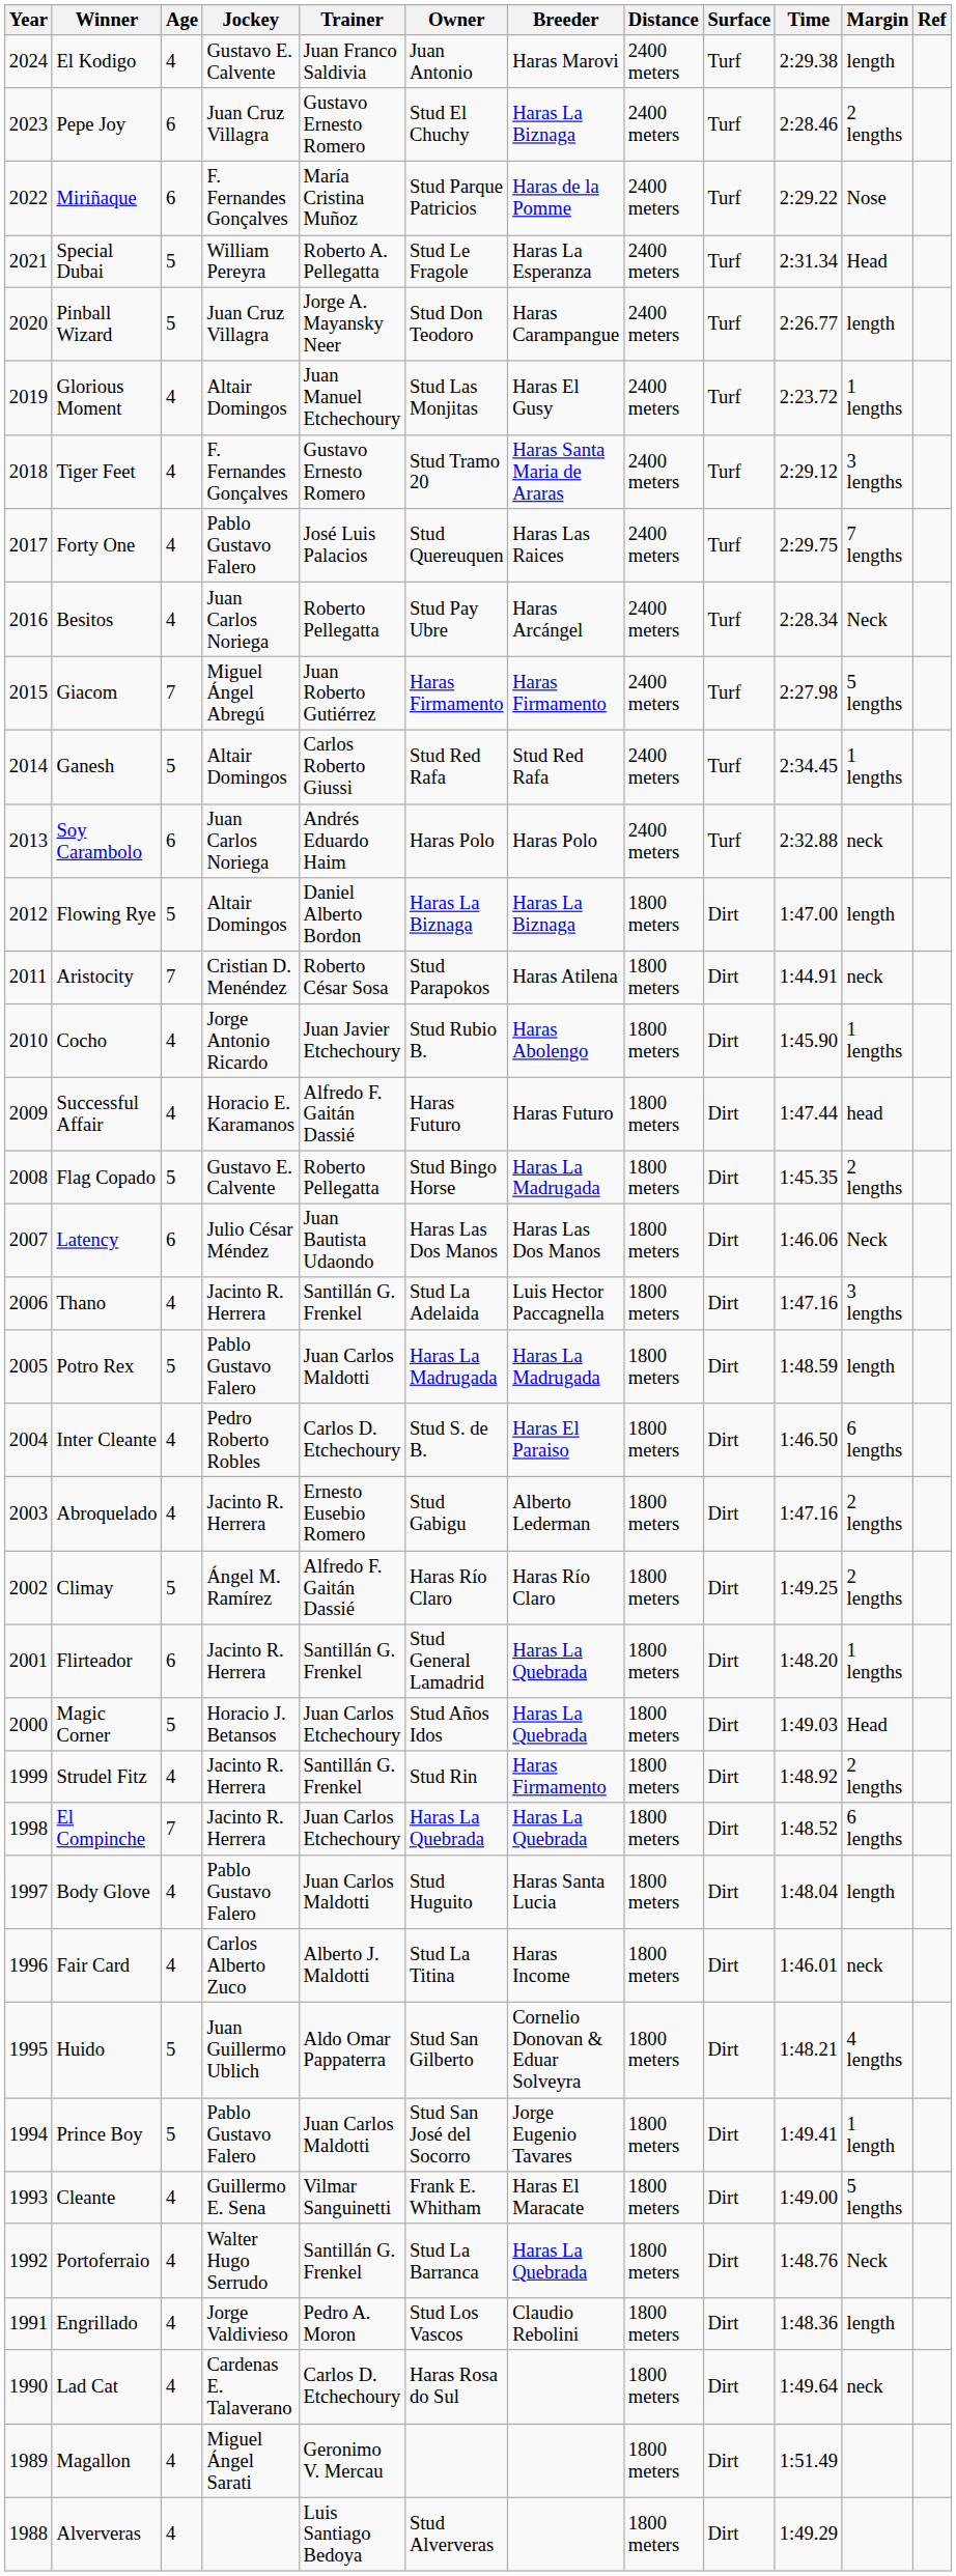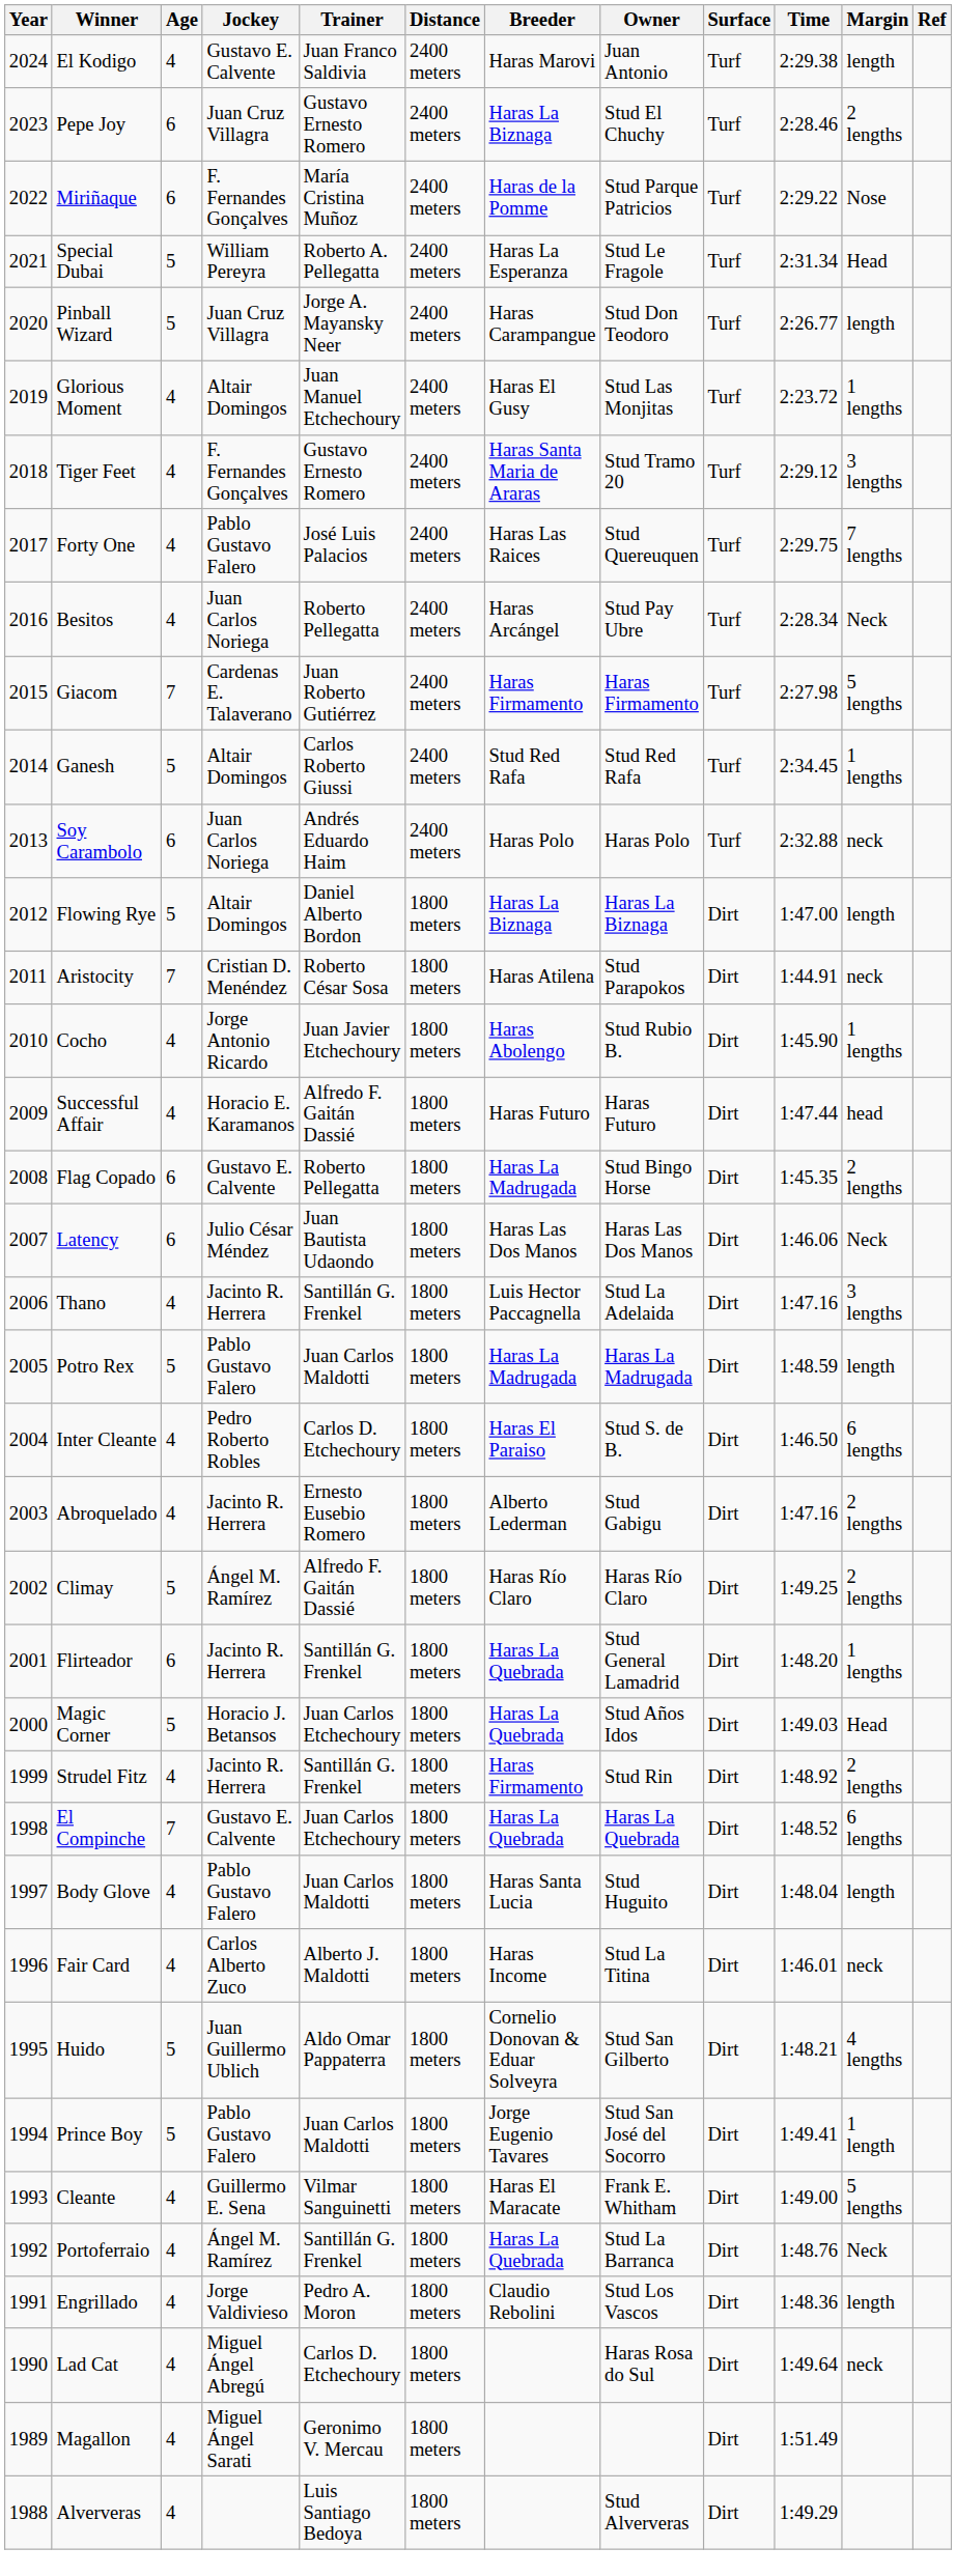 <table class="wikitable">
 <tr>
 <th>Year</th>
 <th>Winner</th>
 <th>Age</th>
 <th>Jockey</th>
 <th>Trainer</th>
+<th>Distance</th>
+<th>Breeder</th>
 <th>Owner</th>
-<th>Breeder</th>
-<th>Distance</th>
 <th>Surface</th>
 <th>Time</th>
 <th>Margin</th>
 <th>Ref</th>
 </tr>
 <tr>
 <td>2024</td>
 <td>El Kodigo</td>
 <td>4</td>
 <td>Gustavo E. Calvente</td>
 <td>Juan Franco Saldivia</td>
+<td>2400 meters</td>
+<td>Haras Marovi</td>
 <td>Juan Antonio</td>
-<td>Haras Marovi</td>
-<td>2400 meters</td>
 <td>Turf</td>
 <td>2:29.38</td>
 <td> length</td>
 <td></td>
 </tr>
 <tr>
 <td>2023</td>
 <td>Pepe Joy</td>
 <td>6</td>
 <td>Juan Cruz Villagra</td>
 <td>Gustavo Ernesto Romero</td>
+<td>2400 meters</td>
+<td><a href='#'>Haras La Biznaga</a></td>
 <td>Stud El Chuchy</td>
-<td><a href='#'>Haras La Biznaga</a></td>
-<td>2400 meters</td>
 <td>Turf</td>
 <td>2:28.46</td>
 <td>2 lengths</td>
 <td></td>
 </tr>
 <tr>
 <td>2022</td>
 <td><a href='#'>Miriñaque</a></td>
 <td>6</td>
 <td>F. Fernandes Gonçalves</td>
 <td>María Cristina Muñoz</td>
+<td>2400 meters</td>
+<td><a href='#'>Haras de la Pomme</a></td>
 <td>Stud Parque Patricios</td>
-<td><a href='#'>Haras de la Pomme</a></td>
-<td>2400 meters</td>
 <td>Turf</td>
 <td>2:29.22</td>
 <td>Nose</td>
 <td></td>
 </tr>
 <tr>
 <td>2021</td>
 <td>Special Dubai</td>
 <td>5</td>
 <td>William Pereyra</td>
 <td>Roberto A. Pellegatta</td>
+<td>2400 meters</td>
+<td>Haras La Esperanza</td>
 <td>Stud Le Fragole</td>
-<td>Haras La Esperanza</td>
-<td>2400 meters</td>
 <td>Turf</td>
 <td>2:31.34</td>
 <td>Head</td>
 <td></td>
 </tr>
 <tr>
 <td>2020</td>
 <td>Pinball Wizard</td>
 <td>5</td>
 <td>Juan Cruz Villagra</td>
 <td>Jorge A. Mayansky Neer</td>
+<td>2400 meters</td>
+<td>Haras Carampangue</td>
 <td>Stud Don Teodoro</td>
-<td>Haras Carampangue</td>
-<td>2400 meters</td>
 <td>Turf</td>
 <td>2:26.77</td>
 <td> length</td>
 <td></td>
 </tr>
 <tr>
 <td>2019</td>
 <td>Glorious Moment</td>
 <td>4</td>
 <td>Altair Domingos</td>
 <td>Juan Manuel Etchechoury</td>
+<td>2400 meters</td>
+<td>Haras El Gusy</td>
 <td>Stud Las Monjitas</td>
-<td>Haras El Gusy</td>
-<td>2400 meters</td>
 <td>Turf</td>
 <td>2:23.72</td>
 <td>1 lengths</td>
 <td></td>
 </tr>
 <tr>
 <td>2018</td>
 <td>Tiger Feet</td>
 <td>4</td>
 <td>F. Fernandes Gonçalves</td>
 <td>Gustavo Ernesto Romero</td>
+<td>2400 meters</td>
+<td><a href='#'>Haras Santa Maria de Araras</a></td>
 <td>Stud Tramo 20</td>
-<td><a href='#'>Haras Santa Maria de Araras</a></td>
-<td>2400 meters</td>
 <td>Turf</td>
 <td>2:29.12</td>
 <td>3 lengths</td>
 <td></td>
 </tr>
 <tr>
 <td>2017</td>
 <td>Forty One</td>
 <td>4</td>
 <td>Pablo Gustavo Falero</td>
 <td>José Luis Palacios</td>
+<td>2400 meters</td>
+<td>Haras Las Raices</td>
 <td>Stud Quereuquen</td>
-<td>Haras Las Raices</td>
-<td>2400 meters</td>
 <td>Turf</td>
 <td>2:29.75</td>
 <td>7 lengths</td>
 <td></td>
 </tr>
 <tr>
 <td>2016</td>
 <td>Besitos</td>
 <td>4</td>
 <td>Juan Carlos Noriega</td>
 <td>Roberto Pellegatta</td>
+<td>2400 meters</td>
+<td>Haras Arcángel</td>
 <td>Stud Pay Ubre</td>
-<td>Haras Arcángel</td>
-<td>2400 meters</td>
 <td>Turf</td>
 <td>2:28.34</td>
 <td>Neck</td>
 <td></td>
 </tr>
 <tr>
 <td>2015</td>
 <td>Giacom</td>
 <td>7</td>
-<td>Miguel Ángel Abregú</td>
+<td>Cardenas E. Talaverano</td>
 <td>Juan Roberto Gutiérrez</td>
+<td>2400 meters</td>
 <td><a href='#'>Haras Firmamento</a></td>
 <td><a href='#'>Haras Firmamento</a></td>
-<td>2400 meters</td>
 <td>Turf</td>
 <td>2:27.98</td>
 <td>5 lengths</td>
 <td></td>
 </tr>
 <tr>
 <td>2014</td>
 <td>Ganesh</td>
 <td>5</td>
 <td>Altair Domingos</td>
 <td>Carlos Roberto Giussi</td>
+<td>2400 meters</td>
 <td>Stud Red Rafa</td>
 <td>Stud Red Rafa</td>
-<td>2400 meters</td>
 <td>Turf</td>
 <td>2:34.45</td>
 <td>1 lengths</td>
 <td></td>
 </tr>
 <tr>
 <td>2013</td>
 <td><a href='#'>Soy Carambolo</a></td>
 <td>6</td>
 <td>Juan Carlos Noriega</td>
 <td>Andrés Eduardo Haim</td>
+<td>2400 meters</td>
 <td>Haras Polo</td>
 <td>Haras Polo</td>
-<td>2400 meters</td>
 <td>Turf</td>
 <td>2:32.88</td>
 <td> neck</td>
 <td></td>
 </tr>
 <tr>
 <td>2012</td>
 <td>Flowing Rye</td>
 <td>5</td>
 <td>Altair Domingos</td>
 <td>Daniel Alberto Bordon</td>
+<td>1800 meters</td>
 <td><a href='#'>Haras La Biznaga</a></td>
 <td><a href='#'>Haras La Biznaga</a></td>
-<td>1800 meters</td>
 <td>Dirt</td>
 <td>1:47.00</td>
 <td> length</td>
 <td></td>
 </tr>
 <tr>
 <td>2011</td>
 <td>Aristocity</td>
 <td>7</td>
 <td>Cristian D. Menéndez</td>
 <td>Roberto César Sosa</td>
+<td>1800 meters</td>
+<td>Haras Atilena</td>
 <td>Stud Parapokos</td>
-<td>Haras Atilena</td>
-<td>1800 meters</td>
 <td>Dirt</td>
 <td>1:44.91</td>
 <td> neck</td>
 <td></td>
 </tr>
 <tr>
 <td>2010</td>
 <td>Cocho</td>
 <td>4</td>
 <td>Jorge Antonio Ricardo</td>
 <td>Juan Javier Etchechoury</td>
+<td>1800 meters</td>
+<td><a href='#'>Haras Abolengo</a></td>
 <td>Stud Rubio B.</td>
-<td><a href='#'>Haras Abolengo</a></td>
-<td>1800 meters</td>
 <td>Dirt</td>
 <td>1:45.90</td>
 <td>1 lengths</td>
 <td></td>
 </tr>
 <tr>
 <td>2009</td>
 <td>Successful Affair</td>
 <td>4</td>
 <td>Horacio E. Karamanos</td>
 <td>Alfredo F. Gaitán Dassié</td>
+<td>1800 meters</td>
 <td>Haras Futuro</td>
 <td>Haras Futuro</td>
-<td>1800 meters</td>
 <td>Dirt</td>
 <td>1:47.44</td>
 <td> head</td>
 <td></td>
 </tr>
 <tr>
 <td>2008</td>
 <td>Flag Copado</td>
-<td>5</td>
+<td>6</td>
 <td>Gustavo E. Calvente</td>
 <td>Roberto Pellegatta</td>
+<td>1800 meters</td>
+<td><a href='#'>Haras La Madrugada</a></td>
 <td>Stud Bingo Horse</td>
-<td><a href='#'>Haras La Madrugada</a></td>
-<td>1800 meters</td>
 <td>Dirt</td>
 <td>1:45.35</td>
 <td>2 lengths</td>
 <td></td>
 </tr>
 <tr>
 <td>2007</td>
 <td><a href='#'>Latency</a></td>
 <td>6</td>
 <td>Julio César Méndez</td>
 <td>Juan Bautista Udaondo</td>
+<td>1800 meters</td>
 <td>Haras Las Dos Manos</td>
 <td>Haras Las Dos Manos</td>
-<td>1800 meters</td>
 <td>Dirt</td>
 <td>1:46.06</td>
 <td>Neck</td>
 <td></td>
 </tr>
 <tr>
 <td>2006</td>
 <td>Thano</td>
 <td>4</td>
 <td>Jacinto R. Herrera</td>
 <td>Santillán G. Frenkel</td>
+<td>1800 meters</td>
+<td>Luis Hector Paccagnella</td>
 <td>Stud La Adelaida</td>
-<td>Luis Hector Paccagnella</td>
-<td>1800 meters</td>
 <td>Dirt</td>
 <td>1:47.16</td>
 <td>3 lengths</td>
 <td></td>
 </tr>
 <tr>
 <td>2005</td>
 <td>Potro Rex</td>
 <td>5</td>
 <td>Pablo Gustavo Falero</td>
 <td>Juan Carlos Maldotti</td>
+<td>1800 meters</td>
 <td><a href='#'>Haras La Madrugada</a></td>
 <td><a href='#'>Haras La Madrugada</a></td>
-<td>1800 meters</td>
 <td>Dirt</td>
 <td>1:48.59</td>
 <td> length</td>
 <td></td>
 </tr>
 <tr>
 <td>2004</td>
 <td>Inter Cleante</td>
 <td>4</td>
 <td>Pedro Roberto Robles</td>
 <td>Carlos D. Etchechoury</td>
+<td>1800 meters</td>
+<td><a href='#'>Haras El Paraiso</a></td>
 <td>Stud S. de B.</td>
-<td><a href='#'>Haras El Paraiso</a></td>
-<td>1800 meters</td>
 <td>Dirt</td>
 <td>1:46.50</td>
 <td>6 lengths</td>
 <td></td>
 </tr>
 <tr>
 <td>2003</td>
 <td>Abroquelado</td>
 <td>4</td>
 <td>Jacinto R. Herrera</td>
 <td>Ernesto Eusebio Romero</td>
+<td>1800 meters</td>
+<td>Alberto Lederman</td>
 <td>Stud Gabigu</td>
-<td>Alberto Lederman</td>
-<td>1800 meters</td>
 <td>Dirt</td>
 <td>1:47.16</td>
 <td>2 lengths</td>
 <td></td>
 </tr>
 <tr>
 <td>2002</td>
 <td>Climay</td>
 <td>5</td>
 <td>Ángel M. Ramírez</td>
 <td>Alfredo F. Gaitán Dassié</td>
+<td>1800 meters</td>
 <td>Haras Río Claro</td>
 <td>Haras Río Claro</td>
-<td>1800 meters</td>
 <td>Dirt</td>
 <td>1:49.25</td>
 <td>2 lengths</td>
 <td></td>
 </tr>
 <tr>
 <td>2001</td>
 <td>Flirteador</td>
 <td>6</td>
 <td>Jacinto R. Herrera</td>
 <td>Santillán G. Frenkel</td>
+<td>1800 meters</td>
+<td><a href='#'>Haras La Quebrada</a></td>
 <td>Stud General Lamadrid</td>
-<td><a href='#'>Haras La Quebrada</a></td>
-<td>1800 meters</td>
 <td>Dirt</td>
 <td>1:48.20</td>
 <td>1 lengths</td>
 <td></td>
 </tr>
 <tr>
 <td>2000</td>
 <td>Magic Corner</td>
 <td>5</td>
 <td>Horacio J. Betansos</td>
 <td>Juan Carlos Etchechoury</td>
+<td>1800 meters</td>
+<td><a href='#'>Haras La Quebrada</a></td>
 <td>Stud Años Idos</td>
-<td><a href='#'>Haras La Quebrada</a></td>
-<td>1800 meters</td>
 <td>Dirt</td>
 <td>1:49.03</td>
 <td>Head</td>
 <td></td>
 </tr>
 <tr>
 <td>1999</td>
 <td>Strudel Fitz</td>
 <td>4</td>
 <td>Jacinto R. Herrera</td>
 <td>Santillán G. Frenkel</td>
+<td>1800 meters</td>
+<td><a href='#'>Haras Firmamento</a></td>
 <td>Stud Rin</td>
-<td><a href='#'>Haras Firmamento</a></td>
-<td>1800 meters</td>
 <td>Dirt</td>
 <td>1:48.92</td>
 <td>2 lengths</td>
 <td></td>
 </tr>
 <tr>
 <td>1998</td>
 <td><a href='#'>El Compinche</a></td>
 <td>7</td>
-<td>Jacinto R. Herrera</td>
+<td>Gustavo E. Calvente</td>
 <td>Juan Carlos Etchechoury</td>
+<td>1800 meters</td>
 <td><a href='#'>Haras La Quebrada</a></td>
 <td><a href='#'>Haras La Quebrada</a></td>
-<td>1800 meters</td>
 <td>Dirt</td>
 <td>1:48.52</td>
 <td>6 lengths</td>
 <td></td>
 </tr>
 <tr>
 <td>1997</td>
 <td>Body Glove</td>
 <td>4</td>
 <td>Pablo Gustavo Falero</td>
 <td>Juan Carlos Maldotti</td>
+<td>1800 meters</td>
+<td>Haras Santa Lucia</td>
 <td>Stud Huguito</td>
-<td>Haras Santa Lucia</td>
-<td>1800 meters</td>
 <td>Dirt</td>
 <td>1:48.04</td>
 <td> length</td>
 <td></td>
 </tr>
 <tr>
 <td>1996</td>
 <td>Fair Card</td>
 <td>4</td>
 <td>Carlos Alberto Zuco</td>
 <td>Alberto J. Maldotti</td>
+<td>1800 meters</td>
+<td>Haras Income</td>
 <td>Stud La Titina</td>
-<td>Haras Income</td>
-<td>1800 meters</td>
 <td>Dirt</td>
 <td>1:46.01</td>
 <td> neck</td>
 <td></td>
 </tr>
 <tr>
 <td>1995</td>
 <td>Huido</td>
 <td>5</td>
 <td>Juan Guillermo Ublich</td>
 <td>Aldo Omar Pappaterra</td>
+<td>1800 meters</td>
+<td>Cornelio Donovan & Eduar Solveyra</td>
 <td>Stud San Gilberto</td>
-<td>Cornelio Donovan & Eduar Solveyra</td>
-<td>1800 meters</td>
 <td>Dirt</td>
 <td>1:48.21</td>
 <td>4 lengths</td>
 <td></td>
 </tr>
 <tr>
 <td>1994</td>
 <td>Prince Boy</td>
 <td>5</td>
 <td>Pablo Gustavo Falero</td>
 <td>Juan Carlos Maldotti</td>
+<td>1800 meters</td>
+<td>Jorge Eugenio Tavares</td>
 <td>Stud San José del Socorro</td>
-<td>Jorge Eugenio Tavares</td>
-<td>1800 meters</td>
 <td>Dirt</td>
 <td>1:49.41</td>
 <td>1 length</td>
 <td></td>
 </tr>
 <tr>
 <td>1993</td>
 <td>Cleante</td>
 <td>4</td>
 <td>Guillermo E. Sena</td>
 <td>Vilmar Sanguinetti</td>
+<td>1800 meters</td>
+<td>Haras El Maracate</td>
 <td>Frank E. Whitham</td>
-<td>Haras El Maracate</td>
-<td>1800 meters</td>
 <td>Dirt</td>
 <td>1:49.00</td>
 <td>5 lengths</td>
 <td></td>
 </tr>
 <tr>
 <td>1992</td>
 <td>Portoferraio</td>
 <td>4</td>
-<td>Walter Hugo Serrudo</td>
+<td>Ángel M. Ramírez</td>
 <td>Santillán G. Frenkel</td>
+<td>1800 meters</td>
+<td><a href='#'>Haras La Quebrada</a></td>
 <td>Stud La Barranca</td>
-<td><a href='#'>Haras La Quebrada</a></td>
-<td>1800 meters</td>
 <td>Dirt</td>
 <td>1:48.76</td>
 <td>Neck</td>
 <td></td>
 </tr>
 <tr>
 <td>1991</td>
 <td>Engrillado</td>
 <td>4</td>
 <td>Jorge Valdivieso</td>
 <td>Pedro A. Moron</td>
+<td>1800 meters</td>
+<td>Claudio Rebolini</td>
 <td>Stud Los Vascos</td>
-<td>Claudio Rebolini</td>
-<td>1800 meters</td>
 <td>Dirt</td>
 <td>1:48.36</td>
 <td> length</td>
 <td></td>
 </tr>
 <tr>
 <td>1990</td>
 <td>Lad Cat</td>
 <td>4</td>
-<td>Cardenas E. Talaverano</td>
+<td>Miguel Ángel Abregú</td>
 <td>Carlos D. Etchechoury</td>
+<td>1800 meters</td>
+<td></td>
 <td>Haras Rosa do Sul</td>
-<td></td>
-<td>1800 meters</td>
 <td>Dirt</td>
 <td>1:49.64</td>
 <td> neck</td>
 <td></td>
 </tr>
 <tr>
 <td>1989</td>
 <td>Magallon</td>
 <td>4</td>
 <td>Miguel Ángel Sarati</td>
 <td>Geronimo V. Mercau</td>
+<td>1800 meters</td>
 <td></td>
 <td></td>
-<td>1800 meters</td>
 <td>Dirt</td>
 <td>1:51.49</td>
 <td></td>
 <td></td>
 </tr>
 <tr>
 <td>1988</td>
 <td>Alververas</td>
 <td>4</td>
 <td></td>
 <td>Luis Santiago Bedoya</td>
+<td>1800 meters</td>
+<td></td>
 <td>Stud Alververas</td>
-<td></td>
-<td>1800 meters</td>
 <td>Dirt</td>
 <td>1:49.29</td>
 <td></td>
 <td></td>
 </tr>
 </table>
